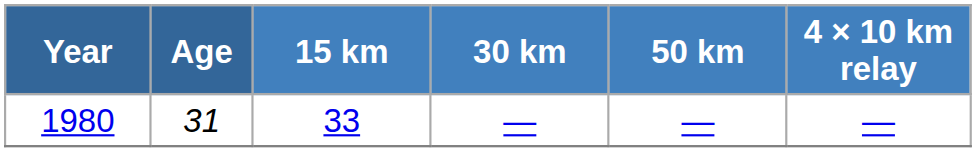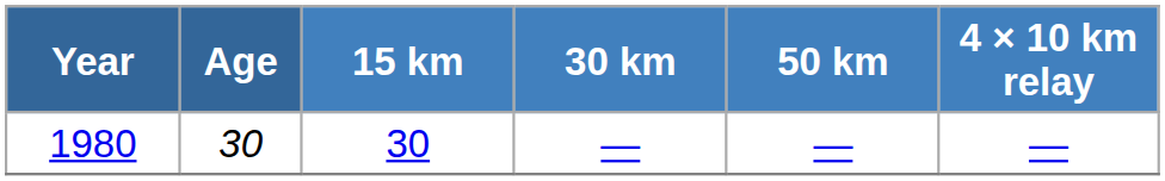 <table class="wikitable" style="font-size:95%; text-align:center; border:grey solid 1px; border-collapse:collapse; background:#ffffff;">
 <tr>
 <th style="background-color:#369; color:white; width:60px;"> Year </th>
 <th style="background-color:#369; color:white; width:40px;"> Age </th>
 <th style="background-color:#4180be; color:white; width:75px;"> 15 km </th>
 <th style="background-color:#4180be; color:white; width:75px;"> 30 km </th>
 <th style="background-color:#4180be; color:white; width:75px;"> 50 km </th>
 <th style="background-color:#4180be; color:white; width:75px;"> 4 × 10 km <br> relay </th>
 </tr>
 <tr>
 <td><a href='#'>1980</a></td>
-<td><em>31</em></td>
-<td><a href='#'>33</a></td>
+<td><em>30</em></td>
+<td><a href='#'>30</a></td>
 <td><a href='#'>—</a></td>
 <td><a href='#'>—</a></td>
 <td><a href='#'>—</a></td>
 </tr>
 <tr>
 </tr>
 </table>
